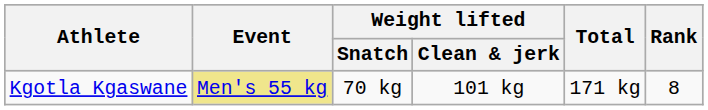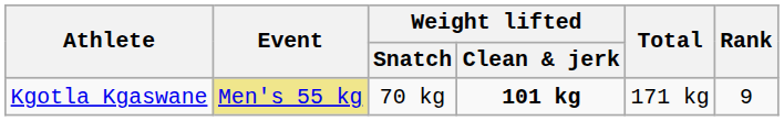 <table class=wikitable style="text-align:center; font-size:90%">
 <tr>
 <th rowspan="2">Athlete</th>
 <th rowspan="2">Event</th>
 <th colspan="2">Weight lifted</th>
 <th rowspan="2">Total</th>
 <th rowspan="2">Rank</th>
 </tr>
 <tr>
 <th>Snatch</th>
 <th>Clean & jerk</th>
 </tr>
 <tr>
 <td align=left><a href='#'>Kgotla Kgaswane</a></td>
 <td align=left style="background: khaki;"><a href='#'>Men's 55 kg</a></td>
 <td>70 kg</td>
-<td>101 kg</td>
+<td><strong>101 kg</strong></td>
 <td>171 kg</td>
-<td>8</td>
+<td>9</td>
 </tr>
 </table>
